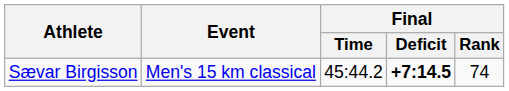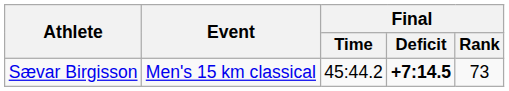 <table class="wikitable" style="font-size:90%">
 <tr>
 <th rowspan="2">Athlete</th>
 <th rowspan="2">Event</th>
 <th colspan="3">Final</th>
 </tr>
 <tr style="font-size:95%">
 <th>Time</th>
 <th>Deficit</th>
 <th>Rank</th>
 </tr>
 <tr align=center>
 <td align=left><a href='#'>Sævar Birgisson</a></td>
 <td align=left><a href='#'>Men's 15 km classical</a></td>
 <td>45:44.2</td>
 <td><strong>+7:14.5</strong></td>
-<td>74</td>
+<td>73</td>
 </tr>
 </table>
